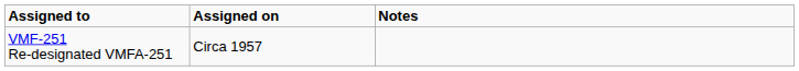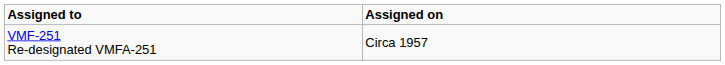 <table class="wikitable" style="width: 70%;">
 <tr>
 <td style="width: 200px;"><strong>Assigned to</strong></td>
 <td style="width: 200px;"><strong>Assigned on</strong></td>
-<td><strong>Notes</strong></td>
 </tr>
 <tr>
 <td><a href='#'>VMF-251</a><br>Re-designated VMFA-251</td>
 <td>Circa 1957</td>
-<td></td>
 </tr>
 </table>
